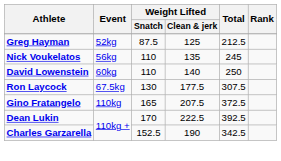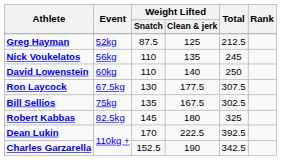 <table class="wikitable" style="font-size:90%; text-align:center">
 <tr>
 <th rowspan=2>Athlete</th>
 <th rowspan=2>Event</th>
 <th colspan="2">Weight Lifted</th>
 <th rowspan="2">Total</th>
 <th rowspan="2">Rank</th>
 </tr>
 <tr style="font-size:90%">
 <th>Snatch</th>
 <th>Clean & jerk</th>
 </tr>
 <tr>
 </tr>
 <tr align=center>
 <td align=left><strong><a href='#'>Greg Hayman</a></strong></td>
 <td align=left><a href='#'>52kg</a></td>
 <td>87.5</td>
 <td>125</td>
 <td>212.5</td>
 <td></td>
 </tr>
 <tr align=center>
 <td align=left><strong><a href='#'>Nick Voukelatos</a></strong></td>
 <td align=left><a href='#'>56kg</a></td>
 <td>110 </td>
 <td>135</td>
 <td>245 </td>
 <td></td>
 </tr>
 <tr align=center>
 <td align=left><strong><a href='#'>David Lowenstein</a></strong></td>
 <td align=left><a href='#'>60kg</a></td>
 <td>110</td>
 <td>140</td>
 <td>250</td>
 <td></td>
 </tr>
 <tr align=center>
 <td align=left><strong><a href='#'>Ron Laycock</a></strong></td>
 <td align=left><a href='#'>67.5kg</a></td>
 <td>130</td>
 <td>177.5</td>
 <td>307.5</td>
 <td></td>
 </tr>
 <tr align=center>
-<td align=left><strong><a href='#'>Gino Fratangelo</a></strong></td>
-<td align=left><a href='#'>110kg</a></td>
-<td>165</td>
-<td>207.5</td>
-<td>372.5</td>
+<td align=left><strong><a href='#'>Bill Sellios</a></strong></td>
+<td align=left><a href='#'>75kg</a></td>
+<td>135</td>
+<td>167.5</td>
+<td>302.5</td>
+<td></td>
+</tr>
+<tr align=center>
+<td align=left><strong><a href='#'>Robert Kabbas</a></strong></td>
+<td align=left><a href='#'>82.5kg</a></td>
+<td>145</td>
+<td>180</td>
+<td>325</td>
 <td></td>
 </tr>
 <tr align=center>
 <td align=left><strong><a href='#'>Dean Lukin</a></strong></td>
 <td align=left rowspan=2><a href='#'>110kg +</a></td>
 <td>170</td>
 <td>222.5</td>
 <td>392.5</td>
 <td></td>
 </tr>
 <tr align=center>
 <td align=left><strong><a href='#'>Charles Garzarella</a></strong></td>
 <td>152.5</td>
 <td>190</td>
 <td>342.5</td>
 <td></td>
 </tr>
 </table>
